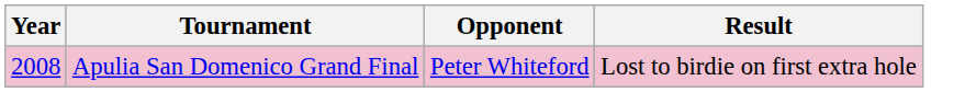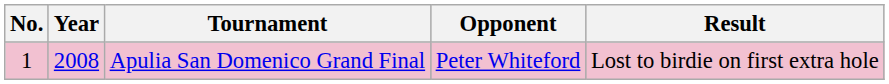 <table class="wikitable" style="font-size:95%;">
 <tr>
+<th>No.</th>
 <th>Year</th>
 <th>Tournament</th>
 <th>Opponent</th>
 <th>Result</th>
 </tr>
 <tr style="background:#F2C1D1;">
+<td align=center>1</td>
 <td><a href='#'>2008</a></td>
 <td><a href='#'>Apulia San Domenico Grand Final</a></td>
 <td> <a href='#'>Peter Whiteford</a></td>
 <td>Lost to birdie on first extra hole</td>
 </tr>
 </table>
